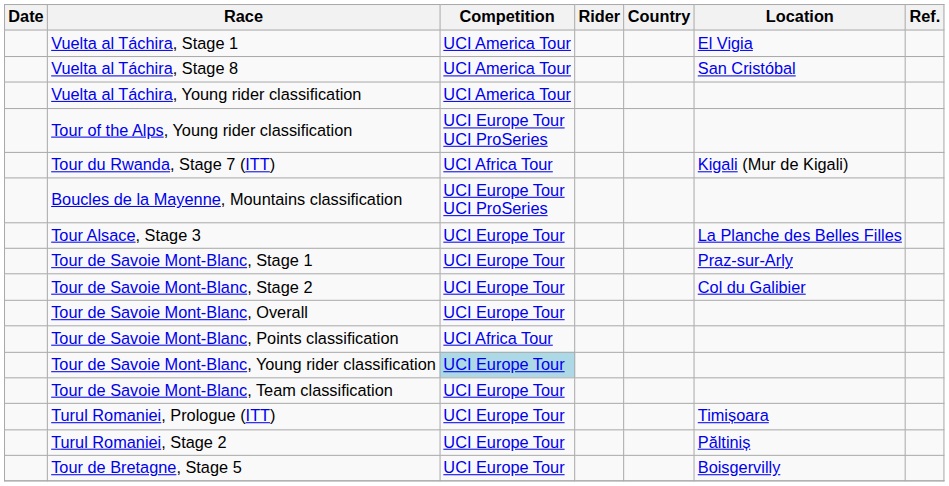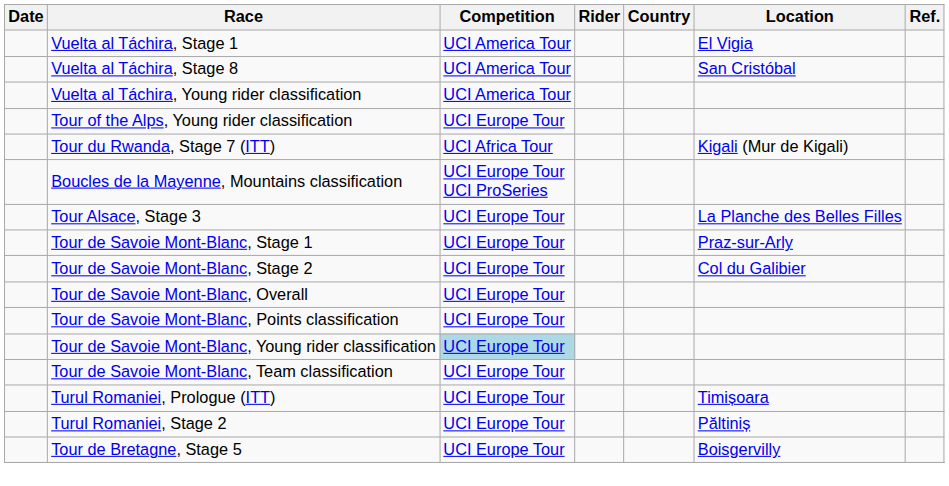 <table class="wikitable sortable">
 <tr>
 <th>Date</th>
 <th>Race</th>
 <th>Competition</th>
 <th>Rider</th>
 <th>Country</th>
 <th>Location</th>
 <th class="unsortable">Ref.</th>
 </tr>
 <tr>
 <td></td>
 <td><a href='#'>Vuelta al Táchira</a>, Stage 1</td>
 <td><a href='#'>UCI America Tour</a></td>
 <td></td>
 <td></td>
 <td><a href='#'>El Vigia</a></td>
 <td align="center"></td>
 </tr>
 <tr>
 <td></td>
 <td><a href='#'>Vuelta al Táchira</a>, Stage 8</td>
 <td><a href='#'>UCI America Tour</a></td>
 <td></td>
 <td></td>
 <td><a href='#'>San Cristóbal</a></td>
 <td align="center"></td>
 </tr>
 <tr>
 <td></td>
 <td><a href='#'>Vuelta al Táchira</a>, Young rider classification</td>
 <td><a href='#'>UCI America Tour</a></td>
 <td></td>
 <td></td>
 <td></td>
 <td align="center"></td>
 </tr>
 <tr>
 <td></td>
 <td><a href='#'>Tour of the Alps</a>, Young rider classification</td>
-<td><a href='#'>UCI Europe Tour</a> <br> <a href='#'>UCI ProSeries</a></td>
+<td><a href='#'>UCI Europe Tour</a></td>
 <td></td>
 <td></td>
 <td></td>
 <td align="center"></td>
 </tr>
 <tr>
 <td></td>
 <td><a href='#'>Tour du Rwanda</a>, Stage 7 (<a href='#'>ITT</a>)</td>
 <td><a href='#'>UCI Africa Tour</a></td>
 <td></td>
 <td></td>
 <td><a href='#'>Kigali</a> (Mur de Kigali)</td>
 <td align="center"></td>
 </tr>
 <tr>
 <td></td>
 <td><a href='#'>Boucles de la Mayenne</a>, Mountains classification</td>
 <td><a href='#'>UCI Europe Tour</a> <br> <a href='#'>UCI ProSeries</a></td>
 <td></td>
 <td></td>
 <td></td>
 <td align="center"></td>
 </tr>
 <tr>
 <td></td>
 <td><a href='#'>Tour Alsace</a>, Stage 3</td>
 <td><a href='#'>UCI Europe Tour</a></td>
 <td></td>
 <td></td>
 <td><a href='#'>La Planche des Belles Filles</a></td>
 <td align="center"></td>
 </tr>
 <tr>
 <td></td>
 <td><a href='#'>Tour de Savoie Mont-Blanc</a>, Stage 1</td>
 <td><a href='#'>UCI Europe Tour</a></td>
 <td></td>
 <td></td>
 <td><a href='#'>Praz-sur-Arly</a></td>
 <td align="center"></td>
 </tr>
 <tr>
 <td></td>
 <td><a href='#'>Tour de Savoie Mont-Blanc</a>, Stage 2</td>
 <td><a href='#'>UCI Europe Tour</a></td>
 <td></td>
 <td></td>
 <td><a href='#'>Col du Galibier</a></td>
 <td align="center"></td>
 </tr>
 <tr>
 <td></td>
 <td><a href='#'>Tour de Savoie Mont-Blanc</a>, Overall</td>
 <td><a href='#'>UCI Europe Tour</a></td>
 <td></td>
 <td></td>
 <td></td>
 <td align="center"></td>
 </tr>
 <tr>
 <td></td>
 <td><a href='#'>Tour de Savoie Mont-Blanc</a>, Points classification</td>
-<td><a href='#'>UCI Africa Tour</a></td>
+<td><a href='#'>UCI Europe Tour</a></td>
 <td></td>
 <td></td>
 <td></td>
 <td align="center"></td>
 </tr>
 <tr>
 <td></td>
 <td><a href='#'>Tour de Savoie Mont-Blanc</a>, Young rider classification</td>
 <td style="background: lightblue;"><a href='#'>UCI Europe Tour</a></td>
 <td></td>
 <td></td>
 <td></td>
 <td align="center"></td>
 </tr>
 <tr>
 <td></td>
 <td><a href='#'>Tour de Savoie Mont-Blanc</a>, Team classification</td>
 <td><a href='#'>UCI Europe Tour</a></td>
 <td align="center"></td>
 <td></td>
 <td></td>
 <td align="center"></td>
 </tr>
 <tr>
 <td></td>
 <td><a href='#'>Turul Romaniei</a>, Prologue (<a href='#'>ITT</a>)</td>
 <td><a href='#'>UCI Europe Tour</a></td>
 <td></td>
 <td></td>
 <td><a href='#'>Timișoara</a></td>
 <td align="center"></td>
 </tr>
 <tr>
 <td></td>
 <td><a href='#'>Turul Romaniei</a>, Stage 2</td>
 <td><a href='#'>UCI Europe Tour</a></td>
 <td></td>
 <td></td>
 <td><a href='#'>Păltiniș</a></td>
 <td align="center"></td>
 </tr>
 <tr>
 <td></td>
 <td><a href='#'>Tour de Bretagne</a>, Stage 5</td>
 <td><a href='#'>UCI Europe Tour</a></td>
 <td></td>
 <td></td>
 <td><a href='#'>Boisgervilly</a></td>
 <td align="center"></td>
 </tr>
 <tr>
 </tr>
 </table>
